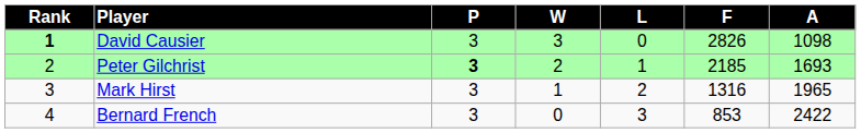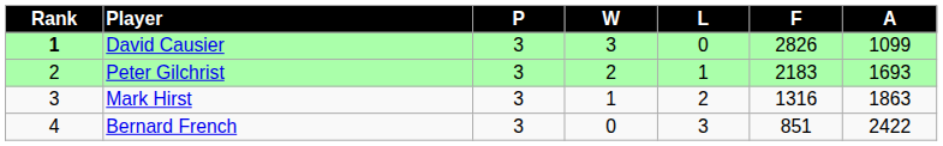 <table border="2" cellpadding="2" cellspacing="0" style="margin: 0; background: #f9f9f9; border: 1px #aaa solid; border-collapse: collapse; font-size: 100%;" width=50%>
 <tr>
 <th bgcolor="000000" style="color:white; text-align:center" width=5%>Rank</th>
 <th bgcolor="000000" style="color:white; text-align:left" width=20%>Player</th>
 <th bgcolor="000000" style="color:white; text-align:center" width=5%>P</th>
 <th bgcolor="000000" style="color:white; text-align:center" width=5%>W</th>
 <th bgcolor="000000" style="color:white; text-align:center" width=5%>L</th>
 <th bgcolor="000000" style="color:white; text-align:center" width=5%>F</th>
 <th bgcolor="000000" style="color:white; text-align:center" width=5%>A</th>
 </tr>
 <tr>
 <td style="text-align:center; background:#aaffaa"><strong>1</strong></td>
 <td style="text-align:left; background:#aaffaa"> <a href='#'>David Causier</a></td>
 <td style="text-align:center; background:#aaffaa">3</td>
 <td style="text-align:center; background:#aaffaa">3</td>
 <td style="text-align:center; background:#aaffaa">0</td>
 <td style="text-align:center; background:#aaffaa">2826</td>
-<td style="text-align:center; background:#aaffaa">1098</td>
+<td style="text-align:center; background:#aaffaa">1099</td>
 </tr>
 <tr>
 <td style="text-align:center; background:#aaffaa">2</td>
 <td style="text-align:left; background:#aaffaa"> <a href='#'>Peter Gilchrist</a></td>
-<td style="text-align:center; background:#aaffaa"><strong>3</strong></td>
+<td style="text-align:center; background:#aaffaa">3</td>
 <td style="text-align:center; background:#aaffaa">2</td>
 <td style="text-align:center; background:#aaffaa">1</td>
-<td style="text-align:center; background:#aaffaa">2185</td>
+<td style="text-align:center; background:#aaffaa">2183</td>
 <td style="text-align:center; background:#aaffaa">1693</td>
 </tr>
 <tr>
 <td style="text-align:center">3</td>
 <td style="text-align:left"> <a href='#'>Mark Hirst</a></td>
 <td style="text-align:center">3</td>
 <td style="text-align:center">1</td>
 <td style="text-align:center">2</td>
 <td style="text-align:center">1316</td>
-<td style="text-align:center">1965</td>
+<td style="text-align:center">1863</td>
 </tr>
 <tr>
 <td style="text-align:center">4</td>
 <td style="text-align:left"> <a href='#'>Bernard French</a></td>
 <td style="text-align:center">3</td>
 <td style="text-align:center">0</td>
 <td style="text-align:center">3</td>
-<td style="text-align:center">853</td>
+<td style="text-align:center">851</td>
 <td style="text-align:center">2422</td>
 </tr>
 </table>
